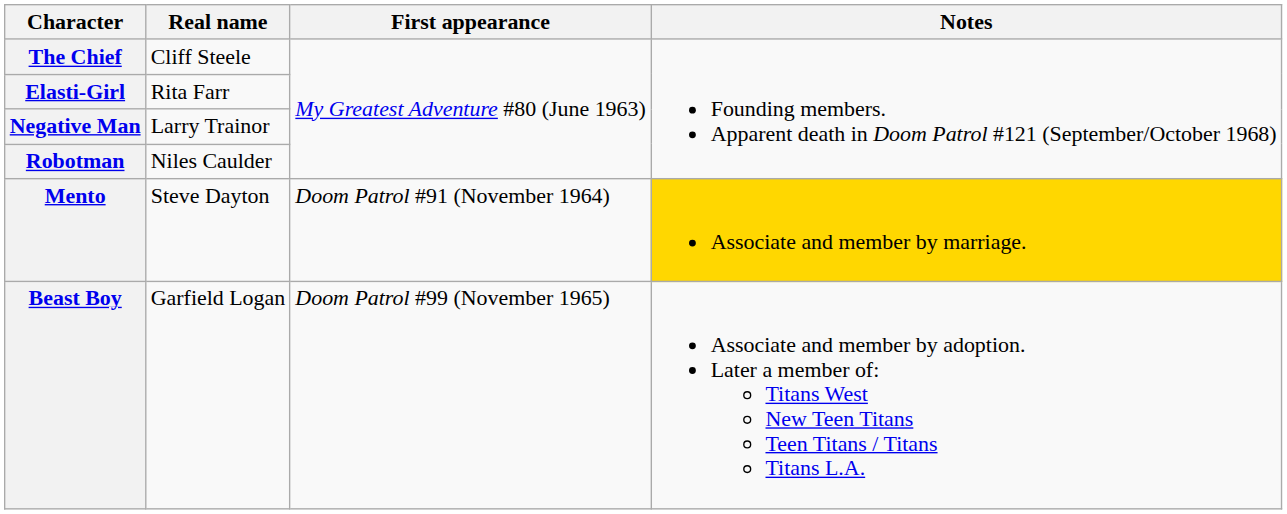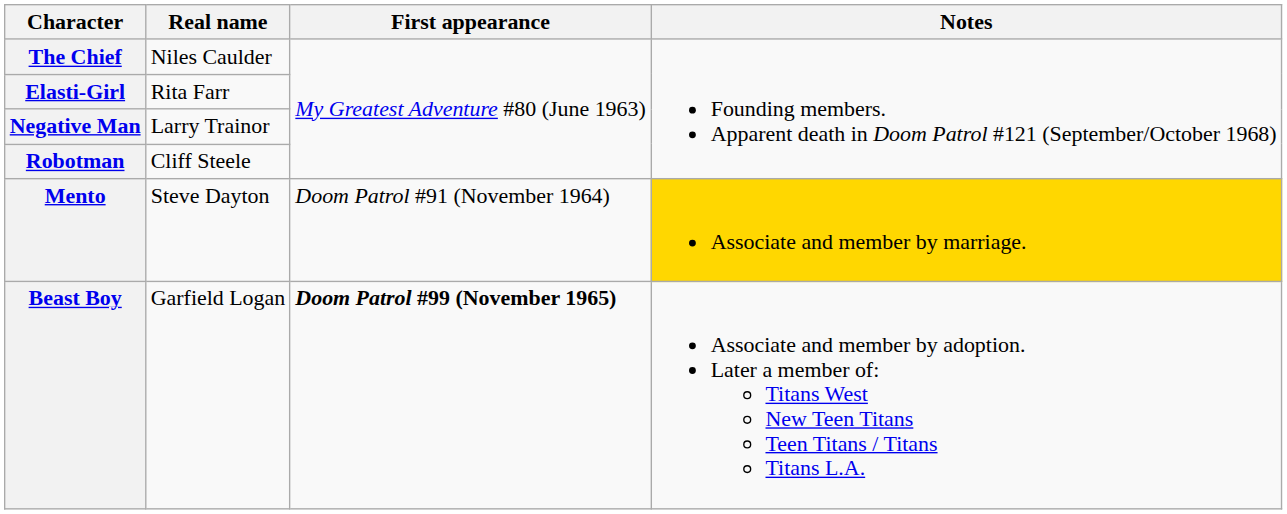 <table class="wikitable plainrowheaders">
 <tr>
 <th scope="col">Character</th>
 <th scope="col">Real name</th>
 <th scope="col">First appearance</th>
 <th scope="col">Notes</th>
 </tr>
 <tr>
 <th scope="row" valign="top"><a href='#'>The Chief</a></th>
-<td valign="top">Cliff Steele</td>
+<td valign="top">Niles Caulder</td>
 <td rowspan="4"><em><a href='#'>My Greatest Adventure</a></em> #80 (June 1963)</td>
 <td rowspan="4"><br><ul><li>Founding members.</li><li>Apparent death in <em>Doom Patrol</em> #121 (September/October 1968)</li></ul></td>
 </tr>
 <tr>
 <th scope="row" valign="top"><a href='#'>Elasti-Girl</a></th>
 <td valign="top">Rita Farr</td>
 </tr>
 <tr>
 <th scope="row" valign="top"><a href='#'>Negative Man</a></th>
 <td valign="top">Larry Trainor</td>
 </tr>
 <tr>
 <th scope="row" valign="top"><a href='#'>Robotman</a></th>
-<td valign="top">Niles Caulder</td>
+<td valign="top">Cliff Steele</td>
 </tr>
 <tr>
 <th scope="row" valign="top"><a href='#'>Mento</a></th>
 <td valign="top">Steve Dayton</td>
 <td valign="top"><em>Doom Patrol</em> #91 (November 1964)</td>
 <td valign="top" style="background: gold;"><br><ul><li>Associate and member by marriage.</li></ul></td>
 </tr>
 <tr>
 <th scope="row" valign="top"><a href='#'>Beast Boy</a></th>
 <td valign="top">Garfield Logan</td>
-<td valign="top"><em>Doom Patrol</em> #99 (November 1965)</td>
+<td valign="top"><strong><em>Doom Patrol</em> #99 (November 1965)</strong></td>
 <td valign="top"><br><ul><li>Associate and member by adoption.</li><li>Later a member of:<ul><li><a href='#'>Titans West</a></li><li><a href='#'>New Teen Titans</a></li><li><a href='#'>Teen Titans / Titans</a></li><li><a href='#'>Titans L.A.</a></li></ul></li></ul></td>
 </tr>
 </table>
